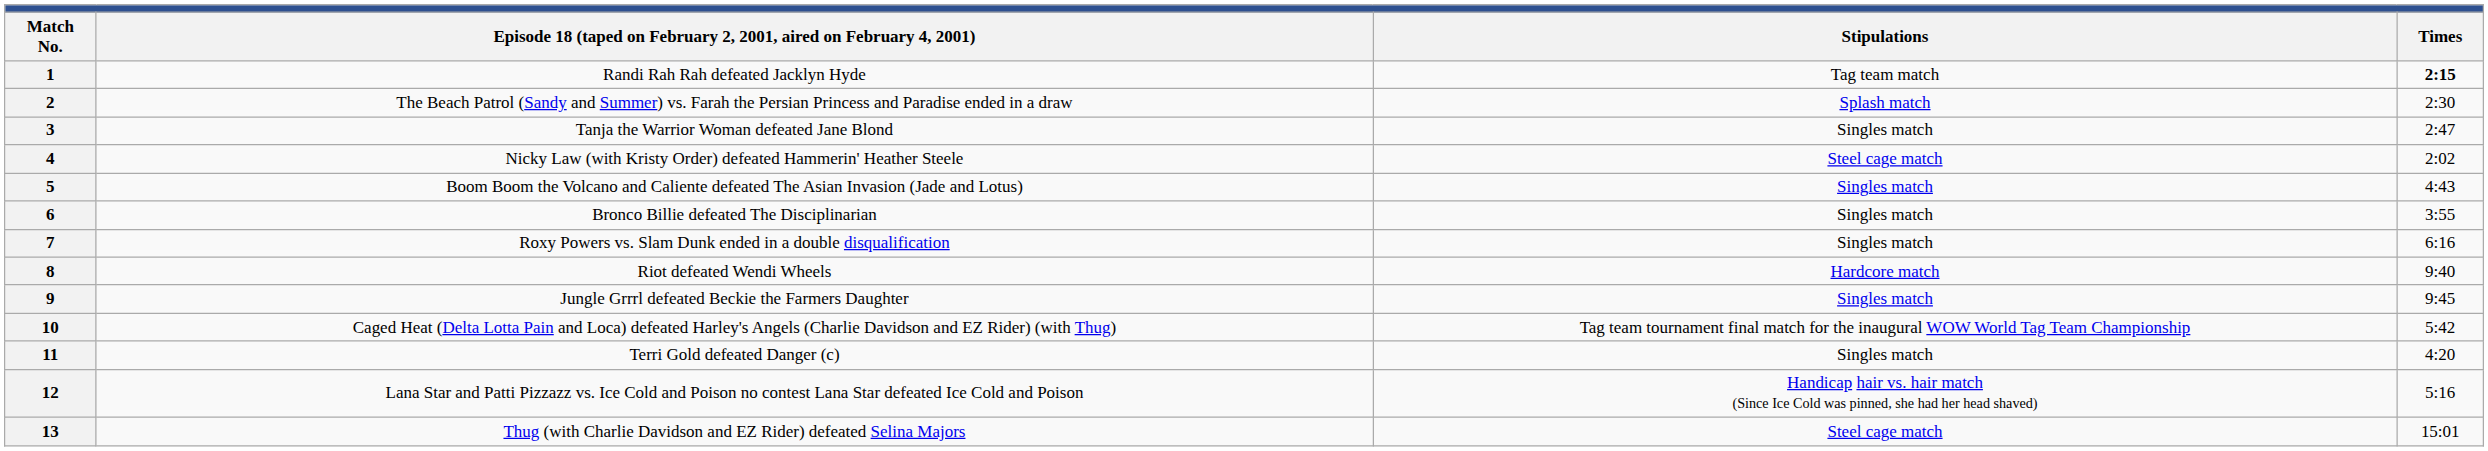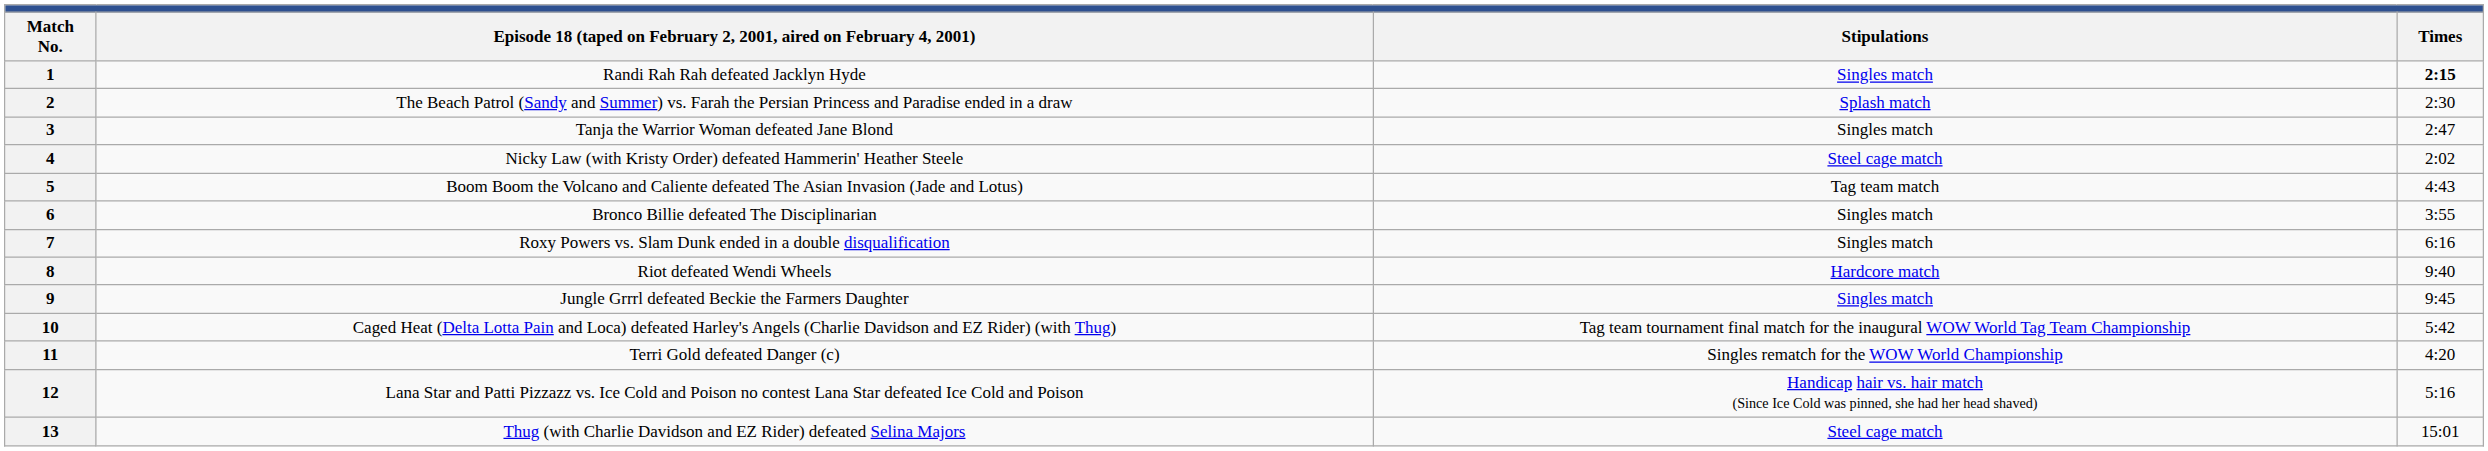 <table class="wikitable" style="font-size:85%; text-align:center; width:100%;">
 <tr>
 <td colspan="4" style="background:#2e5090;"></td>
 </tr>
 <tr>
 <th>Match <br>No.</th>
 <th>Episode 18 (taped on February 2, 2001, aired on February 4, 2001)</th>
 <th>Stipulations</th>
 <th>Times</th>
 </tr>
 <tr>
 <th>1</th>
 <td>Randi Rah Rah defeated Jacklyn Hyde</td>
-<td>Tag team match</td>
+<td><a href='#'>Singles match</a></td>
 <td><strong>2:15</strong></td>
 </tr>
 <tr>
 <th>2</th>
 <td>The Beach Patrol (<a href='#'>Sandy</a> and <a href='#'>Summer</a>) vs. Farah the Persian Princess and Paradise ended in a draw</td>
 <td><a href='#'>Splash match</a></td>
 <td>2:30</td>
 </tr>
 <tr>
 <th>3</th>
 <td>Tanja the Warrior Woman defeated Jane Blond</td>
 <td>Singles match</td>
 <td>2:47</td>
 </tr>
 <tr>
 <th>4</th>
 <td>Nicky Law (with Kristy Order) defeated Hammerin' Heather Steele</td>
 <td><a href='#'>Steel cage match</a></td>
 <td>2:02</td>
 </tr>
 <tr>
 <th>5</th>
 <td>Boom Boom the Volcano and Caliente defeated The Asian Invasion (Jade and Lotus)</td>
-<td><a href='#'>Singles match</a></td>
+<td>Tag team match</td>
 <td>4:43</td>
 </tr>
 <tr>
 <th>6</th>
 <td>Bronco Billie defeated The Disciplinarian</td>
 <td>Singles match</td>
 <td>3:55</td>
 </tr>
 <tr>
 <th>7</th>
 <td>Roxy Powers vs. Slam Dunk ended in a double <a href='#'>disqualification</a></td>
 <td>Singles match</td>
 <td>6:16</td>
 </tr>
 <tr>
 <th>8</th>
 <td>Riot defeated Wendi Wheels</td>
 <td><a href='#'>Hardcore match</a></td>
 <td>9:40</td>
 </tr>
 <tr>
 <th>9</th>
 <td>Jungle Grrrl defeated Beckie the Farmers Daughter</td>
 <td><a href='#'>Singles match</a></td>
 <td>9:45</td>
 </tr>
 <tr>
 <th>10</th>
 <td>Caged Heat (<a href='#'>Delta Lotta Pain</a> and Loca) defeated Harley's Angels (Charlie Davidson and EZ Rider) (with <a href='#'>Thug</a>)</td>
 <td>Tag team tournament final match for the inaugural <a href='#'>WOW World Tag Team Championship</a></td>
 <td>5:42</td>
 </tr>
 <tr>
 <th>11</th>
 <td>Terri Gold defeated Danger (c)</td>
-<td>Singles match</td>
+<td>Singles rematch for the <a href='#'>WOW World Championship</a></td>
 <td>4:20</td>
 </tr>
 <tr>
 <th>12</th>
 <td>Lana Star and Patti Pizzazz vs. Ice Cold and Poison no contest  Lana Star defeated Ice Cold and Poison</td>
 <td><a href='#'>Handicap</a> <a href='#'>hair vs. hair match</a> <br> <small>(Since Ice Cold was pinned, she had her head shaved)</small></td>
 <td>5:16</td>
 </tr>
 <tr>
 <th>13</th>
 <td><a href='#'>Thug</a> (with Charlie Davidson and EZ Rider) defeated <a href='#'>Selina Majors</a></td>
 <td><a href='#'>Steel cage match</a></td>
 <td>15:01</td>
 </tr>
 </table>
